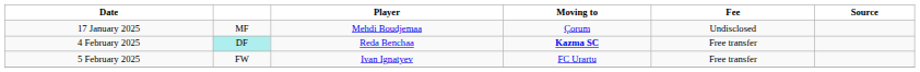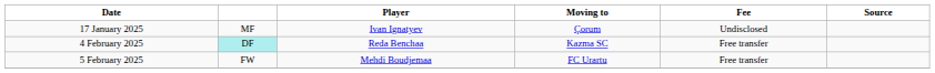 <table class="wikitable sortable" style="width:70%; text-align:center; font-size:90%; text-align:centre;">
 <tr>
 <th style="background:white; color:black; text-align:center;">Date</th>
 <th style="background:white; color:black; text-align:center;"></th>
 <th style="background:white; color:black; text-align:center;">Player</th>
 <th style="background:white; color:black; text-align:center;">Moving to</th>
 <th style="background:white; color:black; text-align:center;">Fee</th>
 <th style="background:white; color:black; text-align:center;">Source</th>
 </tr>
 <tr>
 <td>17 January 2025</td>
 <td>MF</td>
-<td> <a href='#'>Mehdi Boudjemaa</a></td>
+<td> <a href='#'>Ivan Ignatyev</a></td>
 <td> <a href='#'>Çorum</a></td>
 <td>Undisclosed</td>
 <td></td>
 </tr>
 <tr>
 <td>4 February 2025</td>
 <td style="background: paleturquoise;">DF</td>
 <td> <a href='#'>Reda Benchaa</a></td>
-<td><strong> <a href='#'>Kazma SC</a></strong></td>
+<td> <a href='#'>Kazma SC</a></td>
 <td>Free transfer</td>
 <td></td>
 </tr>
 <tr>
 <td>5 February 2025</td>
 <td>FW</td>
-<td> <a href='#'>Ivan Ignatyev</a></td>
+<td> <a href='#'>Mehdi Boudjemaa</a></td>
 <td> <a href='#'>FC Urartu</a></td>
 <td>Free transfer</td>
 <td></td>
 </tr>
 <tr>
 </tr>
 </table>
